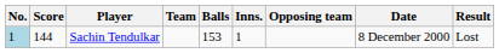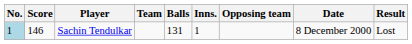 <table class="wikitable sortable" style="font-size:95%">
 <tr>
 <th>No.</th>
 <th>Score</th>
 <th>Player</th>
 <th>Team</th>
 <th>Balls</th>
 <th>Inns.</th>
 <th>Opposing team</th>
 <th>Date</th>
 <th>Result</th>
 </tr>
 <tr>
 <td style="background: lightblue;">1</td>
-<td>144</td>
+<td>146</td>
 <td><a href='#'>Sachin Tendulkar</a></td>
 <td></td>
-<td>153</td>
+<td>131</td>
 <td>1</td>
 <td></td>
 <td>8 December 2000</td>
 <td>Lost</td>
 </tr>
 </table>
